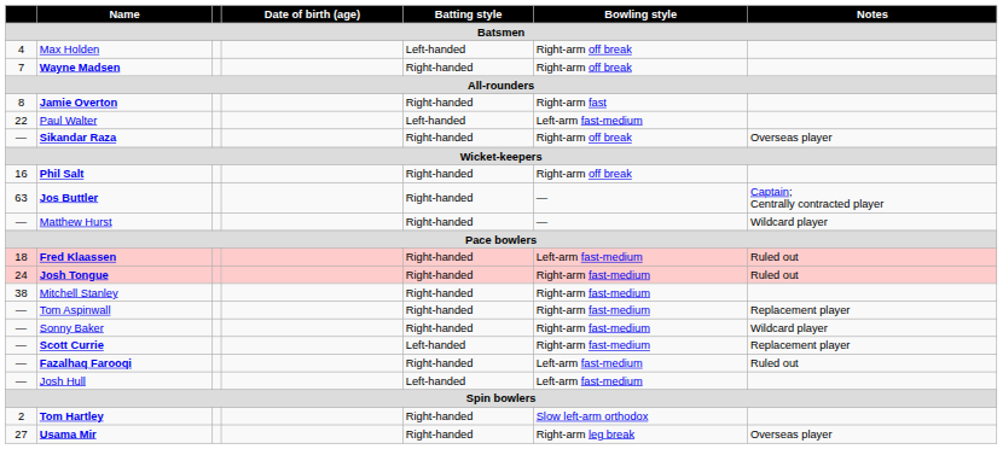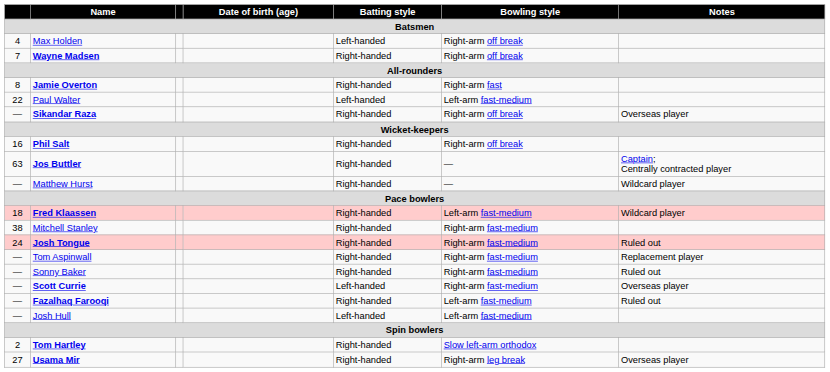 <table class="wikitable" style="font-size:95%;" width="85%">
 <tr>
 <th style="background:black; color:white"></th>
 <th style="background:black; color:white">Name</th>
 <th style="background:black; color:white"></th>
 <th style="background:black; color:white">Date of birth (age)</th>
 <th style="background:black; color:white">Batting style</th>
 <th style="background:black; color:white">Bowling style</th>
 <th style="background:black; color:white">Notes</th>
 </tr>
 <tr>
 <th colspan="7" style="background: #DCDCDC" align=right>Batsmen</th>
 </tr>
 <tr>
 <td style="text-align:center">4</td>
 <td><a href='#'>Max Holden</a></td>
 <td></td>
 <td></td>
 <td>Left-handed</td>
 <td>Right-arm <a href='#'>off break</a></td>
 <td></td>
 </tr>
 <tr>
 <td style="text-align:center">7</td>
 <td><strong><a href='#'>Wayne Madsen</a></strong></td>
 <td></td>
 <td></td>
 <td>Right-handed</td>
 <td>Right-arm <a href='#'>off break</a></td>
 <td></td>
 </tr>
 <tr>
 <th colspan="7" style="background: #DCDCDC" align=right>All-rounders</th>
 </tr>
 <tr>
 <td style="text-align:center">8</td>
 <td><strong><a href='#'>Jamie Overton</a></strong></td>
 <td></td>
 <td></td>
 <td>Right-handed</td>
 <td>Right-arm <a href='#'>fast</a></td>
 <td></td>
 </tr>
 <tr>
 <td style="text-align:center">22</td>
 <td><a href='#'>Paul Walter</a></td>
 <td></td>
 <td></td>
 <td>Left-handed</td>
 <td>Left-arm <a href='#'>fast-medium</a></td>
 <td></td>
 </tr>
 <tr>
 <td style="text-align:center">—</td>
 <td><strong><a href='#'>Sikandar Raza</a></strong></td>
 <td></td>
 <td></td>
 <td>Right-handed</td>
 <td>Right-arm <a href='#'>off break</a></td>
 <td>Overseas player</td>
 </tr>
 <tr>
 <th colspan="7" style="background: #DCDCDC" align=right>Wicket-keepers</th>
 </tr>
 <tr>
 <td style="text-align:center">16</td>
 <td><strong><a href='#'>Phil Salt</a></strong></td>
 <td></td>
 <td></td>
 <td>Right-handed</td>
 <td>Right-arm <a href='#'>off break</a></td>
 <td></td>
 </tr>
 <tr>
 <td style="text-align:center">63</td>
 <td><strong><a href='#'>Jos Buttler</a></strong></td>
 <td></td>
 <td></td>
 <td>Right-handed</td>
 <td>—</td>
 <td><a href='#'>Captain</a>; <br>Centrally contracted player</td>
 </tr>
 <tr>
 <td style="text-align:center">—</td>
 <td><a href='#'>Matthew Hurst</a></td>
 <td></td>
 <td></td>
 <td>Right-handed</td>
 <td>—</td>
 <td>Wildcard player</td>
 </tr>
 <tr>
 <th colspan="7" style="background: #DCDCDC" align=right>Pace bowlers</th>
 </tr>
 <tr style="background:#FFCCCC">
 <td style="text-align:center">18</td>
 <td><strong><a href='#'>Fred Klaassen</a> </strong></td>
 <td></td>
 <td></td>
 <td>Right-handed</td>
 <td>Left-arm <a href='#'>fast-medium</a></td>
-<td>Ruled out</td>
+<td>Wildcard player</td>
+</tr>
+<tr>
+<td style="text-align:center">38</td>
+<td><a href='#'>Mitchell Stanley</a></td>
+<td></td>
+<td></td>
+<td>Right-handed</td>
+<td>Right-arm <a href='#'>fast-medium</a></td>
+<td></td>
 </tr>
 <tr style="background:#FFCCCC">
 <td style="text-align:center">24</td>
 <td><strong><a href='#'>Josh Tongue</a></strong></td>
 <td></td>
 <td></td>
 <td>Right-handed</td>
 <td>Right-arm <a href='#'>fast-medium</a></td>
 <td>Ruled out</td>
-</tr>
-<tr>
-<td style="text-align:center">38</td>
-<td><a href='#'>Mitchell Stanley</a></td>
-<td></td>
-<td></td>
-<td>Right-handed</td>
-<td>Right-arm <a href='#'>fast-medium</a></td>
-<td></td>
 </tr>
 <tr>
 <td style="text-align:center">—</td>
 <td><a href='#'>Tom Aspinwall</a></td>
 <td></td>
 <td></td>
 <td>Right-handed</td>
 <td>Right-arm <a href='#'>fast-medium</a></td>
 <td>Replacement player</td>
 </tr>
 <tr>
 <td style="text-align:center">—</td>
 <td><a href='#'>Sonny Baker</a></td>
 <td></td>
 <td></td>
 <td>Right-handed</td>
 <td>Right-arm <a href='#'>fast-medium</a></td>
-<td>Wildcard player</td>
+<td>Ruled out</td>
 </tr>
 <tr>
 <td style="text-align:center">—</td>
 <td><strong><a href='#'>Scott Currie</a></strong></td>
 <td></td>
 <td></td>
 <td>Left-handed</td>
 <td>Right-arm <a href='#'>fast-medium</a></td>
-<td>Replacement player</td>
+<td>Overseas player</td>
 </tr>
 <tr>
 <td style="text-align:center">—</td>
 <td><strong><a href='#'>Fazalhaq Farooqi</a></strong></td>
 <td></td>
 <td></td>
 <td>Right-handed</td>
 <td>Left-arm <a href='#'>fast-medium</a></td>
 <td>Ruled out</td>
 </tr>
 <tr>
 <td style="text-align:center">—</td>
 <td><a href='#'>Josh Hull</a></td>
 <td></td>
 <td></td>
 <td>Left-handed</td>
 <td>Left-arm <a href='#'>fast-medium</a></td>
 <td></td>
 </tr>
 <tr>
 <th colspan="7" style="background: #DCDCDC" align=right>Spin bowlers</th>
 </tr>
 <tr>
 <td style="text-align:center">2</td>
 <td><strong><a href='#'>Tom Hartley</a></strong></td>
 <td></td>
 <td></td>
 <td>Right-handed</td>
 <td><a href='#'>Slow left-arm orthodox</a></td>
 <td></td>
 </tr>
 <tr>
 <td style="text-align:center">27</td>
 <td><strong><a href='#'>Usama Mir</a></strong></td>
 <td></td>
 <td></td>
 <td>Right-handed</td>
 <td>Right-arm <a href='#'>leg break</a></td>
 <td>Overseas player</td>
 </tr>
 </table>
